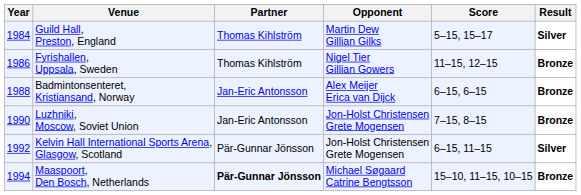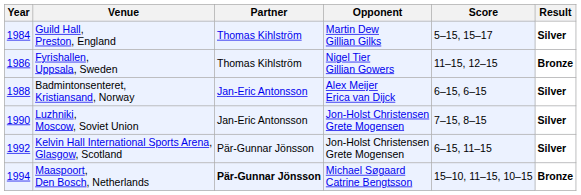 <table class="sortable wikitable" style="font-size: 90%;">
 <tr>
 <th>Year</th>
 <th>Venue</th>
 <th>Partner</th>
 <th>Opponent</th>
 <th>Score</th>
 <th>Result</th>
 </tr>
 <tr style="background:#ECF2FF">
 <td align="center"><a href='#'>1984</a></td>
 <td align="left"><a href='#'>Guild Hall</a>,<br><a href='#'>Preston</a>, England</td>
 <td align="left"> <a href='#'>Thomas Kihlström</a></td>
 <td align="left"> <a href='#'>Martin Dew</a><br> <a href='#'>Gillian Gilks</a></td>
 <td align="left">5–15, 15–17</td>
 <td style="text-align:left; background:white"> <strong>Silver</strong></td>
 </tr>
 <tr style="background:#ECF2FF">
 <td align="center"><a href='#'>1986</a></td>
 <td align="left"><a href='#'>Fyrishallen</a>,<br><a href='#'>Uppsala</a>, Sweden</td>
 <td align="left"> Thomas Kihlström</td>
 <td align="left"> <a href='#'>Nigel Tier</a><br> <a href='#'>Gillian Gowers</a></td>
 <td align="left">11–15, 12–15</td>
 <td style="text-align:left; background:white"> <strong>Bronze</strong></td>
 </tr>
 <tr style="background:#ECF2FF">
 <td align="center"><a href='#'>1988</a></td>
 <td align="left">Badmintonsenteret,<br><a href='#'>Kristiansand</a>, Norway</td>
 <td align="left"> <a href='#'>Jan-Eric Antonsson</a></td>
 <td align="left"> <a href='#'>Alex Meijer</a><br> <a href='#'>Erica van Dijck</a></td>
 <td align="left">6–15, 6–15</td>
-<td style="text-align:left; background:white"> <strong>Bronze</strong></td>
+<td style="text-align:left; background:white"> <strong>Silver</strong></td>
 </tr>
 <tr style="background:#ECF2FF">
 <td align="center"><a href='#'>1990</a></td>
 <td align="left"><a href='#'>Luzhniki</a>,<br><a href='#'>Moscow</a>, Soviet Union</td>
 <td align="left"> Jan-Eric Antonsson</td>
 <td align="left"> <a href='#'>Jon-Holst Christensen</a><br> <a href='#'>Grete Mogensen</a></td>
 <td align="left">7–15, 8–15</td>
-<td style="text-align:left; background:white"> <strong>Bronze</strong></td>
+<td style="text-align:left; background:white"> <strong>Silver</strong></td>
 </tr>
 <tr style="background:#ECF2FF">
 <td align="center"><a href='#'>1992</a></td>
 <td align="left"><a href='#'>Kelvin Hall International Sports Arena</a>,<br><a href='#'>Glasgow</a>, Scotland</td>
 <td align="left"> Pär-Gunnar Jönsson</td>
 <td align="left"> Jon-Holst Christensen<br> Grete Mogensen</td>
 <td align="left">6–15, 11–15</td>
 <td style="text-align:left; background:white"> <strong>Silver</strong></td>
 </tr>
 <tr style="background:#ECF2FF">
 <td align="center"><a href='#'>1994</a></td>
 <td align="left"><a href='#'>Maaspoort</a>,<br><a href='#'>Den Bosch</a>, Netherlands</td>
 <td align="left"><strong> Pär-Gunnar Jönsson</strong></td>
 <td align="left"> <a href='#'>Michael Søgaard</a><br> <a href='#'>Catrine Bengtsson</a></td>
 <td align="left">15–10, 11–15, 10–15</td>
 <td style="text-align:left; background:white"> <strong>Bronze</strong></td>
 </tr>
 </table>
